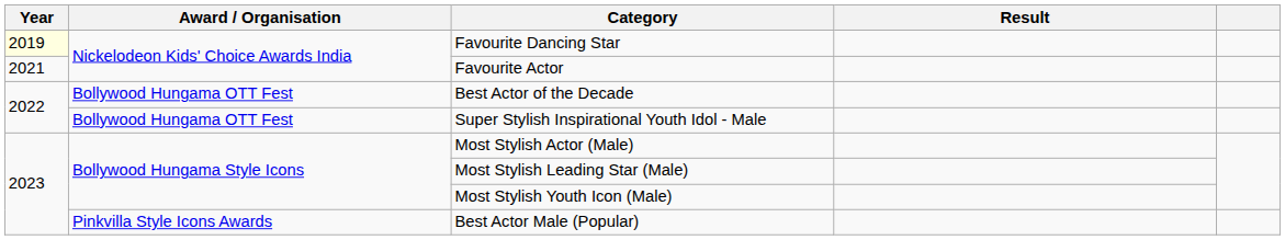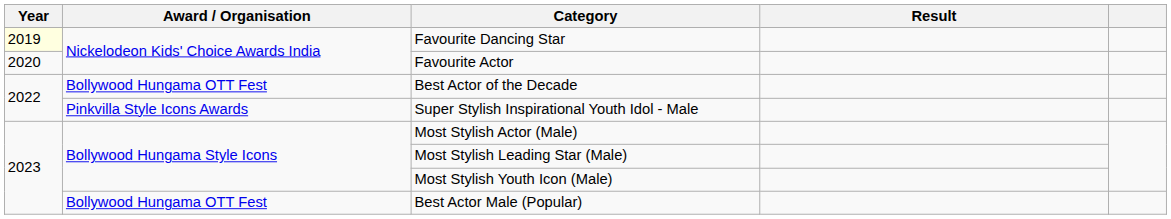 <table class="wikitable" style="width:100%;">
 <tr>
 <th width=5%>Year</th>
 <th style="width:30%;">Award / Organisation</th>
 <th style="width:30%;">Category</th>
 <th style="width:30%;">Result</th>
 <th width=5%></th>
 </tr>
 <tr>
 <td style="background: lightyellow;">2019</td>
 <td rowspan="2"><a href='#'>Nickelodeon Kids' Choice Awards India</a></td>
 <td>Favourite Dancing Star</td>
 <td></td>
 <td></td>
 </tr>
 <tr>
-<td>2021</td>
+<td>2020</td>
 <td>Favourite Actor</td>
 <td></td>
 <td></td>
 </tr>
 <tr>
 <td rowspan="2">2022</td>
 <td><a href='#'>Bollywood Hungama OTT Fest</a></td>
 <td>Best Actor of the Decade</td>
 <td></td>
 <td></td>
 </tr>
 <tr>
-<td><a href='#'>Bollywood Hungama OTT Fest</a></td>
+<td><a href='#'>Pinkvilla Style Icons Awards</a></td>
 <td>Super Stylish Inspirational Youth Idol - Male</td>
 <td></td>
 <td></td>
 </tr>
 <tr>
 <td rowspan="4">2023</td>
 <td rowspan="3"><a href='#'>Bollywood Hungama Style Icons</a></td>
 <td>Most Stylish Actor (Male)</td>
 <td></td>
 <td rowspan="3"></td>
 </tr>
 <tr>
 <td>Most Stylish Leading Star (Male)</td>
 <td></td>
 </tr>
 <tr>
 <td>Most Stylish Youth Icon (Male)</td>
 <td></td>
 </tr>
 <tr>
-<td><a href='#'>Pinkvilla Style Icons Awards</a></td>
+<td><a href='#'>Bollywood Hungama OTT Fest</a></td>
 <td>Best Actor Male (Popular)</td>
 <td></td>
 <td></td>
 </tr>
 </table>
